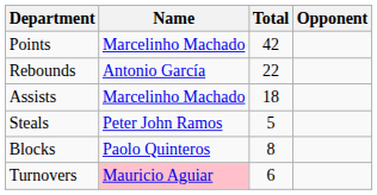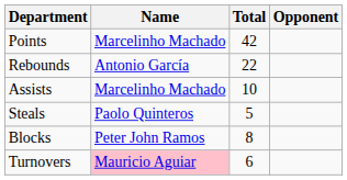 <table class=wikitable>
 <tr>
 <th>Department</th>
 <th>Name</th>
 <th>Total</th>
 <th>Opponent</th>
 </tr>
 <tr>
 <td>Points</td>
 <td> <a href='#'>Marcelinho Machado</a></td>
 <td align=center>42</td>
 <td></td>
 </tr>
 <tr>
 <td>Rebounds</td>
 <td> <a href='#'>Antonio García</a></td>
 <td align=center>22</td>
 <td></td>
 </tr>
 <tr>
 <td>Assists</td>
 <td> <a href='#'>Marcelinho Machado</a></td>
-<td align=center>18</td>
+<td align=center>10</td>
 <td></td>
 </tr>
 <tr>
 <td>Steals</td>
-<td> <a href='#'>Peter John Ramos</a></td>
+<td> <a href='#'>Paolo Quinteros</a></td>
 <td align=center>5</td>
 <td></td>
 </tr>
 <tr>
 <td>Blocks</td>
-<td> <a href='#'>Paolo Quinteros</a></td>
+<td> <a href='#'>Peter John Ramos</a></td>
 <td align=center>8</td>
 <td></td>
 </tr>
 <tr>
 <td>Turnovers</td>
 <td style="background: pink;"> <a href='#'>Mauricio Aguiar</a></td>
 <td align=center>6</td>
 <td></td>
 </tr>
 </table>
